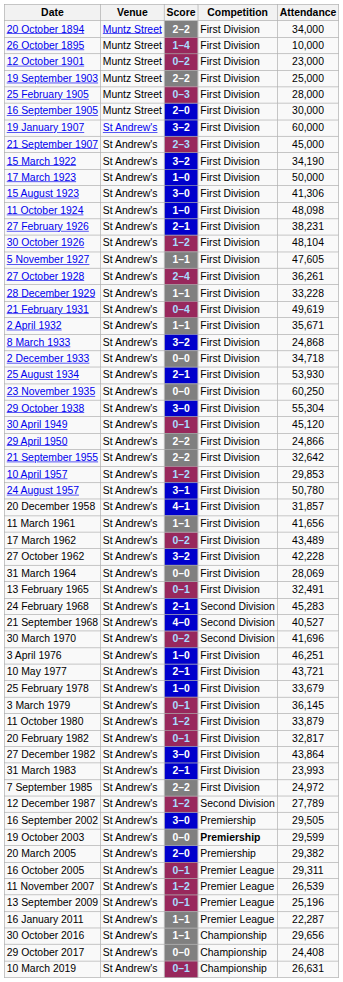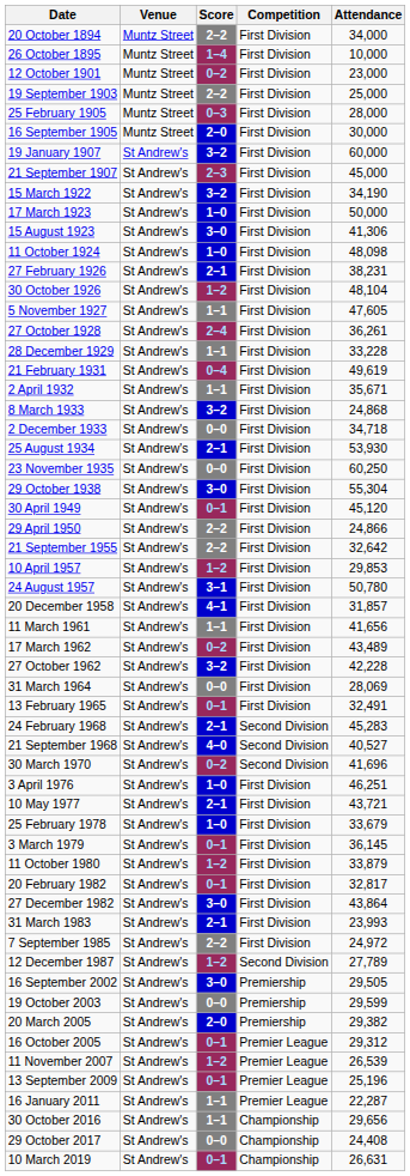 <table class="wikitable">
 <tr>
 <th>Date</th>
 <th>Venue</th>
 <th>Score</th>
 <th>Competition</th>
 <th>Attendance</th>
 </tr>
 <tr>
 <td><a href='#'>20 October 1894</a></td>
 <td><a href='#'>Muntz Street</a></td>
 <td bgcolor=808080 style="text-align:center; color:white;"><strong>2–2</strong></td>
 <td>First Division</td>
 <td style="text-align:center;">34,000</td>
 </tr>
 <tr>
 <td><a href='#'>26 October 1895</a></td>
 <td>Muntz Street</td>
 <td bgcolor=98285c style="text-align:center; color:#aaddff;"><strong>1–4</strong></td>
 <td>First Division</td>
 <td style="text-align:center;">10,000</td>
 </tr>
 <tr>
 <td><a href='#'>12 October 1901</a></td>
 <td>Muntz Street</td>
 <td bgcolor=98285c style="text-align:center; color:#aaddff;"><strong>0–2</strong></td>
 <td>First Division</td>
 <td style="text-align:center;">23,000</td>
 </tr>
 <tr>
 <td><a href='#'>19 September 1903</a></td>
 <td>Muntz Street</td>
 <td bgcolor=808080 style="text-align:center; color:white;"><strong>2–2</strong></td>
 <td>First Division</td>
 <td style="text-align:center;">25,000</td>
 </tr>
 <tr>
 <td><a href='#'>25 February 1905</a></td>
 <td>Muntz Street</td>
 <td bgcolor=98285c style="text-align:center; color:#aaddff;"><strong>0–3</strong></td>
 <td>First Division</td>
 <td style="text-align:center;">28,000</td>
 </tr>
 <tr>
 <td><a href='#'>16 September 1905</a></td>
 <td>Muntz Street</td>
 <td bgcolor=0000cc style="text-align:center; color:white;"><strong>2–0</strong></td>
 <td>First Division</td>
 <td style="text-align:center;">30,000</td>
 </tr>
 <tr>
 <td><a href='#'>19 January 1907</a></td>
 <td><a href='#'>St Andrew's</a></td>
 <td bgcolor=0000cc style="text-align:center; color:white;"><strong>3–2</strong></td>
 <td>First Division</td>
 <td style="text-align:center;">60,000</td>
 </tr>
 <tr>
 <td><a href='#'>21 September 1907</a></td>
 <td>St Andrew's</td>
 <td bgcolor=98285c style="text-align:center; color:#aaddff;"><strong>2–3</strong></td>
 <td>First Division</td>
 <td style="text-align:center;">45,000</td>
 </tr>
 <tr>
 <td><a href='#'>15 March 1922</a></td>
 <td>St Andrew's</td>
 <td bgcolor=0000cc style="text-align:center; color:white;"><strong>3–2</strong></td>
 <td>First Division</td>
 <td style="text-align:center;">34,190</td>
 </tr>
 <tr>
 <td><a href='#'>17 March 1923</a></td>
 <td>St Andrew's</td>
 <td bgcolor=0000cc style="text-align:center; color:white;"><strong>1–0</strong></td>
 <td>First Division</td>
 <td style="text-align:center;">50,000</td>
 </tr>
 <tr>
 <td><a href='#'>15 August 1923</a></td>
 <td>St Andrew's</td>
 <td bgcolor=0000cc style="text-align:center; color:white;"><strong>3–0</strong></td>
 <td>First Division</td>
 <td style="text-align:center;">41,306</td>
 </tr>
 <tr>
 <td><a href='#'>11 October 1924</a></td>
 <td>St Andrew's</td>
 <td bgcolor=0000cc style="text-align:center; color:white;"><strong>1–0</strong></td>
 <td>First Division</td>
 <td style="text-align:center;">48,098</td>
 </tr>
 <tr>
 <td><a href='#'>27 February 1926</a></td>
 <td>St Andrew's</td>
 <td bgcolor=0000cc style="text-align:center; color:white;"><strong>2–1</strong></td>
 <td>First Division</td>
 <td style="text-align:center;">38,231</td>
 </tr>
 <tr>
 <td><a href='#'>30 October 1926</a></td>
 <td>St Andrew's</td>
 <td bgcolor=98285c style="text-align:center; color:#aaddff;"><strong>1–2</strong></td>
 <td>First Division</td>
 <td style="text-align:center;">48,104</td>
 </tr>
 <tr>
 <td><a href='#'>5 November 1927</a></td>
 <td>St Andrew's</td>
 <td bgcolor=808080 style="text-align:center; color:white;"><strong>1–1</strong></td>
 <td>First Division</td>
 <td style="text-align:center;">47,605</td>
 </tr>
 <tr>
 <td><a href='#'>27 October 1928</a></td>
 <td>St Andrew's</td>
 <td bgcolor=98285c style="text-align:center; color:#aaddff;"><strong>2–4</strong></td>
 <td>First Division</td>
 <td style="text-align:center;">36,261</td>
 </tr>
 <tr>
 <td><a href='#'>28 December 1929</a></td>
 <td>St Andrew's</td>
 <td bgcolor=808080 style="text-align:center; color:white;"><strong>1–1</strong></td>
 <td>First Division</td>
 <td style="text-align:center;">33,228</td>
 </tr>
 <tr>
 <td><a href='#'>21 February 1931</a></td>
 <td>St Andrew's</td>
 <td bgcolor=98285c style="text-align:center; color:#aaddff;"><strong>0–4</strong></td>
 <td>First Division</td>
 <td style="text-align:center;">49,619</td>
 </tr>
 <tr>
 <td><a href='#'>2 April 1932</a></td>
 <td>St Andrew's</td>
 <td bgcolor=808080 style="text-align:center; color:white;"><strong>1–1</strong></td>
 <td>First Division</td>
 <td style="text-align:center;">35,671</td>
 </tr>
 <tr>
 <td><a href='#'>8 March 1933</a></td>
 <td>St Andrew's</td>
 <td bgcolor=0000cc style="text-align:center; color:white;"><strong>3–2</strong></td>
 <td>First Division</td>
 <td style="text-align:center;">24,868</td>
 </tr>
 <tr>
 <td><a href='#'>2 December 1933</a></td>
 <td>St Andrew's</td>
 <td bgcolor=808080 style="text-align:center; color:white;"><strong>0–0</strong></td>
 <td>First Division</td>
 <td style="text-align:center;">34,718</td>
 </tr>
 <tr>
 <td><a href='#'>25 August 1934</a></td>
 <td>St Andrew's</td>
 <td bgcolor=0000cc style="text-align:center; color:white;"><strong>2–1</strong></td>
 <td>First Division</td>
 <td style="text-align:center;">53,930</td>
 </tr>
 <tr>
 <td><a href='#'>23 November 1935</a></td>
 <td>St Andrew's</td>
 <td bgcolor=808080 style="text-align:center; color:white;"><strong>0–0</strong></td>
 <td>First Division</td>
 <td style="text-align:center;">60,250</td>
 </tr>
 <tr>
 <td><a href='#'>29 October 1938</a></td>
 <td>St Andrew's</td>
 <td bgcolor=0000cc style="text-align:center; color:white;"><strong>3–0</strong></td>
 <td>First Division</td>
 <td style="text-align:center;">55,304</td>
 </tr>
 <tr>
 <td><a href='#'>30 April 1949</a></td>
 <td>St Andrew's</td>
 <td bgcolor=98285c style="text-align:center; color:#aaddff;"><strong>0–1</strong></td>
 <td>First Division</td>
 <td style="text-align:center;">45,120</td>
 </tr>
 <tr>
 <td><a href='#'>29 April 1950</a></td>
 <td>St Andrew's</td>
 <td bgcolor=808080 style="text-align:center; color:white;"><strong>2–2</strong></td>
 <td>First Division</td>
 <td style="text-align:center;">24,866</td>
 </tr>
 <tr>
 <td><a href='#'>21 September 1955</a></td>
 <td>St Andrew's</td>
 <td bgcolor=808080 style="text-align:center; color:white;"><strong>2–2</strong></td>
 <td>First Division</td>
 <td style="text-align:center;">32,642</td>
 </tr>
 <tr>
 <td><a href='#'>10 April 1957</a></td>
 <td>St Andrew's</td>
 <td bgcolor=98285c style="text-align:center; color:#aaddff;"><strong>1–2</strong></td>
 <td>First Division</td>
 <td style="text-align:center;">29,853</td>
 </tr>
 <tr>
 <td><a href='#'>24 August 1957</a></td>
 <td>St Andrew's</td>
 <td bgcolor=0000cc style="text-align:center; color:white;"><strong>3–1</strong></td>
 <td>First Division</td>
 <td style="text-align:center;">50,780</td>
 </tr>
 <tr>
 <td>20 December 1958</td>
 <td>St Andrew's</td>
 <td bgcolor=0000cc style="text-align:center; color:white;"><strong>4–1</strong></td>
 <td>First Division</td>
 <td style="text-align:center;">31,857</td>
 </tr>
 <tr>
 <td>11 March 1961</td>
 <td>St Andrew's</td>
 <td bgcolor=808080 style="text-align:center; color:white;"><strong>1–1</strong></td>
 <td>First Division</td>
 <td style="text-align:center;">41,656</td>
 </tr>
 <tr>
 <td>17 March 1962</td>
 <td>St Andrew's</td>
 <td bgcolor=98285c style="text-align:center; color:#aaddff;"><strong>0–2</strong></td>
 <td>First Division</td>
 <td style="text-align:center;">43,489</td>
 </tr>
 <tr>
 <td>27 October 1962</td>
 <td>St Andrew's</td>
 <td bgcolor=0000cc style="text-align:center; color:white;"><strong>3–2</strong></td>
 <td>First Division</td>
 <td style="text-align:center;">42,228</td>
 </tr>
 <tr>
 <td>31 March 1964</td>
 <td>St Andrew's</td>
 <td bgcolor=808080 style="text-align:center; color:white;"><strong>0–0</strong></td>
 <td>First Division</td>
 <td style="text-align:center;">28,069</td>
 </tr>
 <tr>
 <td>13 February 1965</td>
 <td>St Andrew's</td>
 <td bgcolor=98285c style="text-align:center; color:#aaddff;"><strong>0–1</strong></td>
 <td>First Division</td>
 <td style="text-align:center;">32,491</td>
 </tr>
 <tr>
 <td>24 February 1968</td>
 <td>St Andrew's</td>
 <td bgcolor=0000cc style="text-align:center; color:white;"><strong>2–1</strong></td>
 <td>Second Division</td>
 <td style="text-align:center;">45,283</td>
 </tr>
 <tr>
 <td>21 September 1968</td>
 <td>St Andrew's</td>
 <td bgcolor=0000cc style="text-align:center; color:white;"><strong>4–0</strong></td>
 <td>Second Division</td>
 <td style="text-align:center;">40,527</td>
 </tr>
 <tr>
 <td>30 March 1970</td>
 <td>St Andrew's</td>
 <td bgcolor=98285c style="text-align:center; color:#aaddff;"><strong>0–2</strong></td>
 <td>Second Division</td>
 <td style="text-align:center;">41,696</td>
 </tr>
 <tr>
 <td>3 April 1976</td>
 <td>St Andrew's</td>
 <td bgcolor=0000cc style="text-align:center; color:white;"><strong>1–0</strong></td>
 <td>First Division</td>
 <td style="text-align:center;">46,251</td>
 </tr>
 <tr>
 <td>10 May 1977</td>
 <td>St Andrew's</td>
 <td bgcolor=0000cc style="text-align:center; color:white;"><strong>2–1</strong></td>
 <td>First Division</td>
 <td style="text-align:center;">43,721</td>
 </tr>
 <tr>
 <td>25 February 1978</td>
 <td>St Andrew's</td>
 <td bgcolor=0000cc style="text-align:center; color:white;"><strong>1–0</strong></td>
 <td>First Division</td>
 <td style="text-align:center;">33,679</td>
 </tr>
 <tr>
 <td>3 March 1979</td>
 <td>St Andrew's</td>
 <td bgcolor=98285c style="text-align:center; color:#aaddff;"><strong>0–1</strong></td>
 <td>First Division</td>
 <td style="text-align:center;">36,145</td>
 </tr>
 <tr>
 <td>11 October 1980</td>
 <td>St Andrew's</td>
 <td bgcolor=98285c style="text-align:center; color:#aaddff;"><strong>1–2</strong></td>
 <td>First Division</td>
 <td style="text-align:center;">33,879</td>
 </tr>
 <tr>
 <td>20 February 1982</td>
 <td>St Andrew's</td>
 <td bgcolor=98285c style="text-align:center; color:#aaddff;"><strong>0–1</strong></td>
 <td>First Division</td>
 <td style="text-align:center;">32,817</td>
 </tr>
 <tr>
 <td>27 December 1982</td>
 <td>St Andrew's</td>
 <td bgcolor=0000cc style="text-align:center; color:white;"><strong>3–0</strong></td>
 <td>First Division</td>
 <td style="text-align:center;">43,864</td>
 </tr>
 <tr>
 <td>31 March 1983</td>
 <td>St Andrew's</td>
 <td bgcolor=0000cc style="text-align:center; color:white;"><strong>2–1</strong></td>
 <td>First Division</td>
 <td style="text-align:center;">23,993</td>
 </tr>
 <tr>
 <td>7 September 1985</td>
 <td>St Andrew's</td>
 <td bgcolor=808080 style="text-align:center; color:white;"><strong>2–2</strong></td>
 <td>First Division</td>
 <td style="text-align:center;">24,972</td>
 </tr>
 <tr>
 <td>12 December 1987</td>
 <td>St Andrew's</td>
 <td bgcolor=98285c style="text-align:center; color:#aaddff;"><strong>1–2</strong></td>
 <td>Second Division</td>
 <td style="text-align:center;">27,789</td>
 </tr>
 <tr>
 <td>16 September 2002</td>
 <td>St Andrew's</td>
 <td bgcolor=0000cc style="text-align:center; color:white;"><strong>3–0</strong></td>
 <td>Premiership</td>
 <td style="text-align:center;">29,505</td>
 </tr>
 <tr>
 <td>19 October 2003</td>
 <td>St Andrew's</td>
 <td bgcolor=808080 style="text-align:center; color:white;"><strong>0–0</strong></td>
-<td><strong>Premiership</strong></td>
+<td>Premiership</td>
 <td style="text-align:center;">29,599</td>
 </tr>
 <tr>
 <td>20 March 2005</td>
 <td>St Andrew's</td>
 <td bgcolor=0000cc style="text-align:center; color:white;"><strong>2–0</strong></td>
 <td>Premiership</td>
 <td style="text-align:center;">29,382</td>
 </tr>
 <tr>
 <td>16 October 2005</td>
 <td>St Andrew's</td>
 <td bgcolor=98285c style="text-align:center; color:#aaddff;"><strong>0–1</strong></td>
 <td>Premier League</td>
-<td style="text-align:center;">29,311</td>
+<td style="text-align:center;">29,312</td>
 </tr>
 <tr>
 <td>11 November 2007</td>
 <td>St Andrew's</td>
 <td bgcolor=98285c style="text-align:center; color:#aaddff;"><strong>1–2</strong></td>
 <td>Premier League</td>
 <td style="text-align:center;">26,539</td>
 </tr>
 <tr>
 <td>13 September 2009</td>
 <td>St Andrew's</td>
 <td bgcolor=98285c style="text-align:center; color:#aaddff;"><strong>0–1</strong></td>
 <td>Premier League</td>
 <td style="text-align:center;">25,196</td>
 </tr>
 <tr>
 <td>16 January 2011</td>
 <td>St Andrew's</td>
 <td bgcolor=808080 style="text-align:center; color:white;"><strong>1–1</strong></td>
 <td>Premier League</td>
 <td style="text-align:center;">22,287</td>
 </tr>
 <tr>
 <td>30 October 2016</td>
 <td>St Andrew's</td>
 <td bgcolor=808080 style="text-align:center; color:white;"><strong>1–1</strong></td>
 <td>Championship</td>
 <td style="text-align:center;">29,656</td>
 </tr>
 <tr>
 <td>29 October 2017</td>
 <td>St Andrew's</td>
 <td bgcolor=808080 style="text-align:center; color:white;"><strong>0–0</strong></td>
 <td>Championship</td>
 <td style="text-align:center;">24,408</td>
 </tr>
 <tr>
 <td>10 March 2019</td>
 <td>St Andrew's</td>
 <td bgcolor=98285c style="text-align:center; color:#aaddff;"><strong>0–1</strong></td>
 <td>Championship</td>
 <td style="text-align:center;">26,631</td>
 </tr>
 </table>
